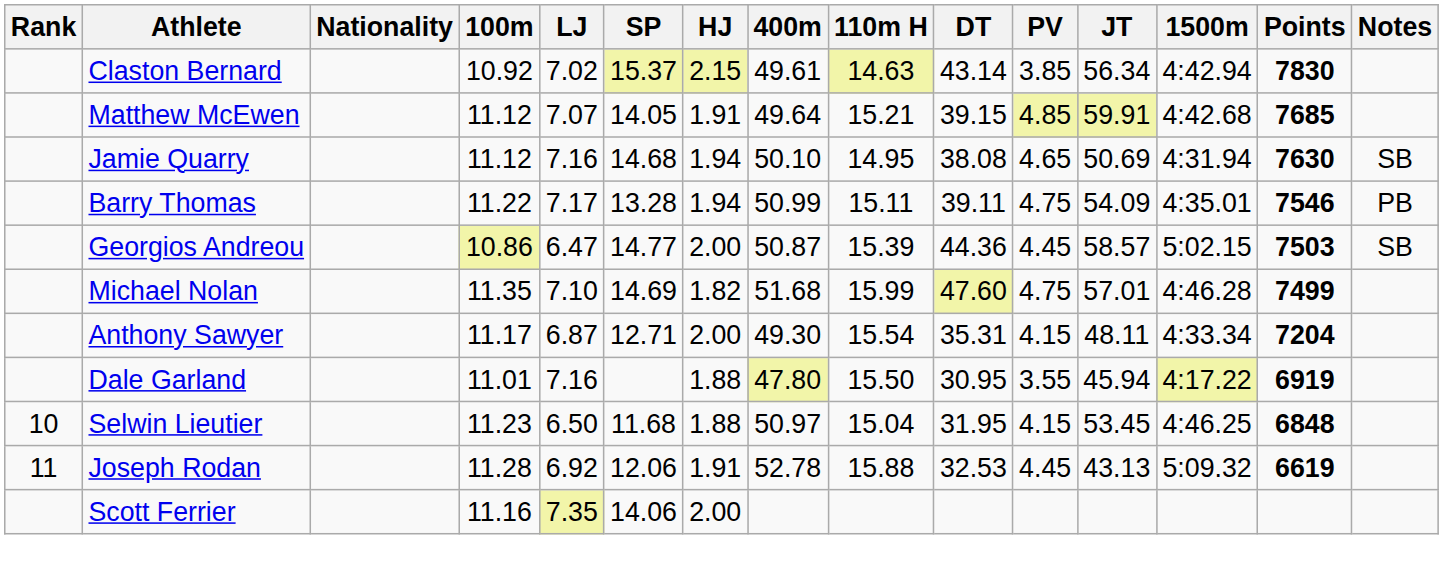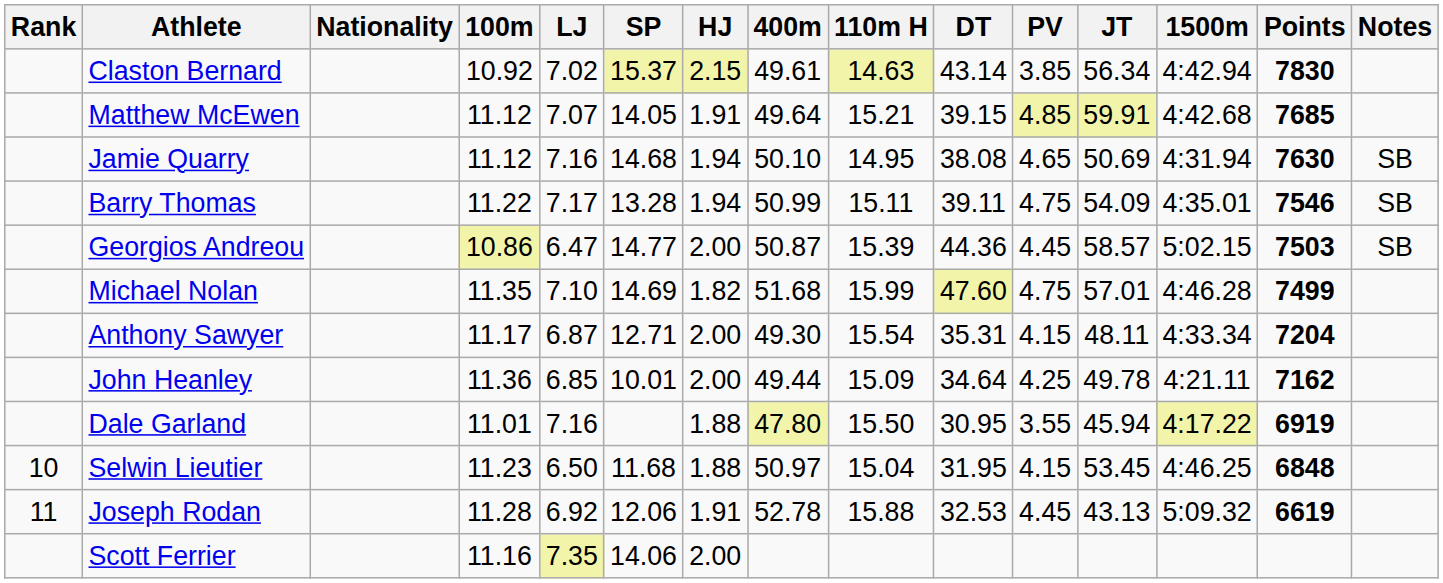 <table class="wikitable sortable" style=" text-align:center; font-size:110%;">
 <tr>
 <th>Rank</th>
 <th>Athlete</th>
 <th>Nationality</th>
 <th>100m</th>
 <th>LJ</th>
 <th>SP</th>
 <th>HJ</th>
 <th>400m</th>
 <th>110m H</th>
 <th>DT</th>
 <th>PV</th>
 <th>JT</th>
 <th>1500m</th>
 <th>Points</th>
 <th>Notes</th>
 </tr>
 <tr>
 <td></td>
 <td align=left><a href='#'>Claston Bernard</a></td>
 <td align=left></td>
 <td>10.92</td>
 <td>7.02</td>
 <td bgcolor=#F2F5A9>15.37</td>
 <td bgcolor=#F2F5A9>2.15</td>
 <td>49.61</td>
 <td bgcolor=#F2F5A9>14.63</td>
 <td>43.14</td>
 <td>3.85</td>
 <td>56.34</td>
 <td>4:42.94</td>
 <td><strong>7830</strong></td>
 <td></td>
 </tr>
 <tr>
 <td></td>
 <td align=left><a href='#'>Matthew McEwen</a></td>
 <td align=left></td>
 <td>11.12</td>
 <td>7.07</td>
 <td>14.05</td>
 <td>1.91</td>
 <td>49.64</td>
 <td>15.21</td>
 <td>39.15</td>
 <td bgcolor=#F2F5A9>4.85</td>
 <td bgcolor=#F2F5A9>59.91</td>
 <td>4:42.68</td>
 <td><strong>7685</strong></td>
 <td></td>
 </tr>
 <tr>
 <td></td>
 <td align=left><a href='#'>Jamie Quarry</a></td>
 <td align=left></td>
 <td>11.12</td>
 <td>7.16</td>
 <td>14.68</td>
 <td>1.94</td>
 <td>50.10</td>
 <td>14.95</td>
 <td>38.08</td>
 <td>4.65</td>
 <td>50.69</td>
 <td>4:31.94</td>
 <td><strong>7630</strong></td>
 <td>SB</td>
 </tr>
 <tr>
 <td></td>
 <td align=left><a href='#'>Barry Thomas</a></td>
 <td align=left></td>
 <td>11.22</td>
 <td>7.17</td>
 <td>13.28</td>
 <td>1.94</td>
 <td>50.99</td>
 <td>15.11</td>
 <td>39.11</td>
 <td>4.75</td>
 <td>54.09</td>
 <td>4:35.01</td>
 <td><strong>7546</strong></td>
-<td>PB</td>
+<td>SB</td>
 </tr>
 <tr>
 <td></td>
 <td align=left><a href='#'>Georgios Andreou</a></td>
 <td align=left></td>
 <td bgcolor=#F2F5A9>10.86</td>
 <td>6.47</td>
 <td>14.77</td>
 <td>2.00</td>
 <td>50.87</td>
 <td>15.39</td>
 <td>44.36</td>
 <td>4.45</td>
 <td>58.57</td>
 <td>5:02.15</td>
 <td><strong>7503</strong></td>
 <td>SB</td>
 </tr>
 <tr>
 <td></td>
 <td align=left><a href='#'>Michael Nolan</a></td>
 <td align=left></td>
 <td>11.35</td>
 <td>7.10</td>
 <td>14.69</td>
 <td>1.82</td>
 <td>51.68</td>
 <td>15.99</td>
 <td bgcolor=#F2F5A9>47.60</td>
 <td>4.75</td>
 <td>57.01</td>
 <td>4:46.28</td>
 <td><strong>7499</strong></td>
 <td></td>
 </tr>
 <tr>
 <td></td>
 <td align=left><a href='#'>Anthony Sawyer</a></td>
 <td align=left></td>
 <td>11.17</td>
 <td>6.87</td>
 <td>12.71</td>
 <td>2.00</td>
 <td>49.30</td>
 <td>15.54</td>
 <td>35.31</td>
 <td>4.15</td>
 <td>48.11</td>
 <td>4:33.34</td>
 <td><strong>7204</strong></td>
+<td></td>
+</tr>
+<tr>
+<td></td>
+<td align=left><a href='#'>John Heanley</a></td>
+<td align=left></td>
+<td>11.36</td>
+<td>6.85</td>
+<td>10.01</td>
+<td>2.00</td>
+<td>49.44</td>
+<td>15.09</td>
+<td>34.64</td>
+<td>4.25</td>
+<td>49.78</td>
+<td>4:21.11</td>
+<td><strong>7162</strong></td>
 <td></td>
 </tr>
 <tr>
 <td></td>
 <td align=left><a href='#'>Dale Garland</a></td>
 <td align=left></td>
 <td>11.01</td>
 <td>7.16</td>
 <td></td>
 <td>1.88</td>
 <td bgcolor=#F2F5A9>47.80</td>
 <td>15.50</td>
 <td>30.95</td>
 <td>3.55</td>
 <td>45.94</td>
 <td bgcolor=#F2F5A9>4:17.22</td>
 <td><strong>6919</strong></td>
 <td></td>
 </tr>
 <tr>
 <td>10</td>
 <td align=left><a href='#'>Selwin Lieutier</a></td>
 <td align=left></td>
 <td>11.23</td>
 <td>6.50</td>
 <td>11.68</td>
 <td>1.88</td>
 <td>50.97</td>
 <td>15.04</td>
 <td>31.95</td>
 <td>4.15</td>
 <td>53.45</td>
 <td>4:46.25</td>
 <td><strong>6848</strong></td>
 <td></td>
 </tr>
 <tr>
 <td>11</td>
 <td align=left><a href='#'>Joseph Rodan</a></td>
 <td align=left></td>
 <td>11.28</td>
 <td>6.92</td>
 <td>12.06</td>
 <td>1.91</td>
 <td>52.78</td>
 <td>15.88</td>
 <td>32.53</td>
 <td>4.45</td>
 <td>43.13</td>
 <td>5:09.32</td>
 <td><strong>6619</strong></td>
 <td></td>
 </tr>
 <tr>
 <td></td>
 <td align=left><a href='#'>Scott Ferrier</a></td>
 <td align=left></td>
 <td>11.16</td>
 <td bgcolor=#F2F5A9>7.35</td>
 <td>14.06</td>
 <td>2.00</td>
 <td></td>
 <td></td>
 <td></td>
 <td></td>
 <td></td>
 <td></td>
 <td><strong></strong></td>
 <td></td>
 </tr>
 </table>
